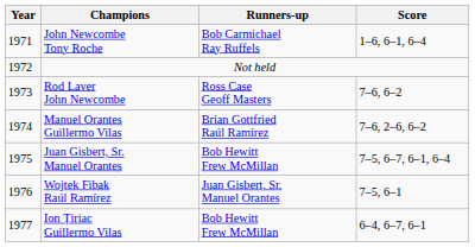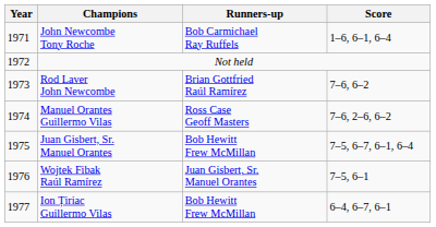 <table class="wikitable">
 <tr>
 <th style="width:40px">Year</th>
 <th style="width:200px">Champions</th>
 <th style="width:200px">Runners-up</th>
 <th style="width:140px" class="unsortable">Score</th>
 </tr>
 <tr>
 <td>1971</td>
 <td> <a href='#'>John Newcombe</a><br> <a href='#'>Tony Roche</a></td>
 <td> <a href='#'>Bob Carmichael</a><br> <a href='#'>Ray Ruffels</a></td>
 <td>1–6, 6–1, 6–4</td>
 </tr>
 <tr>
 <td>1972</td>
 <td colspan=3 align=center><em>Not held</em></td>
 </tr>
 <tr>
 <td>1973</td>
 <td> <a href='#'>Rod Laver</a><br> <a href='#'>John Newcombe</a></td>
-<td> <a href='#'>Ross Case</a><br> <a href='#'>Geoff Masters</a></td>
+<td> <a href='#'>Brian Gottfried</a><br> <a href='#'>Raúl Ramírez</a></td>
 <td>7–6, 6–2</td>
 </tr>
 <tr>
 <td>1974</td>
 <td> <a href='#'>Manuel Orantes</a><br> <a href='#'>Guillermo Vilas</a></td>
-<td> <a href='#'>Brian Gottfried</a><br> <a href='#'>Raúl Ramírez</a></td>
+<td> <a href='#'>Ross Case</a><br> <a href='#'>Geoff Masters</a></td>
 <td>7–6, 2–6, 6–2</td>
 </tr>
 <tr>
 <td>1975</td>
 <td> <a href='#'>Juan Gisbert, Sr.</a><br> <a href='#'>Manuel Orantes</a></td>
 <td> <a href='#'>Bob Hewitt</a><br> <a href='#'>Frew McMillan</a></td>
 <td>7–5, 6–7, 6–1, 6–4</td>
 </tr>
 <tr>
 <td>1976</td>
 <td> <a href='#'>Wojtek Fibak</a><br> <a href='#'>Raúl Ramírez</a></td>
 <td> <a href='#'>Juan Gisbert, Sr.</a><br> <a href='#'>Manuel Orantes</a></td>
 <td>7–5, 6–1</td>
 </tr>
 <tr>
 <td>1977</td>
 <td> <a href='#'>Ion Țiriac</a><br> <a href='#'>Guillermo Vilas</a></td>
 <td> <a href='#'>Bob Hewitt</a><br> <a href='#'>Frew McMillan</a></td>
 <td>6–4, 6–7, 6–1</td>
 </tr>
 </table>
